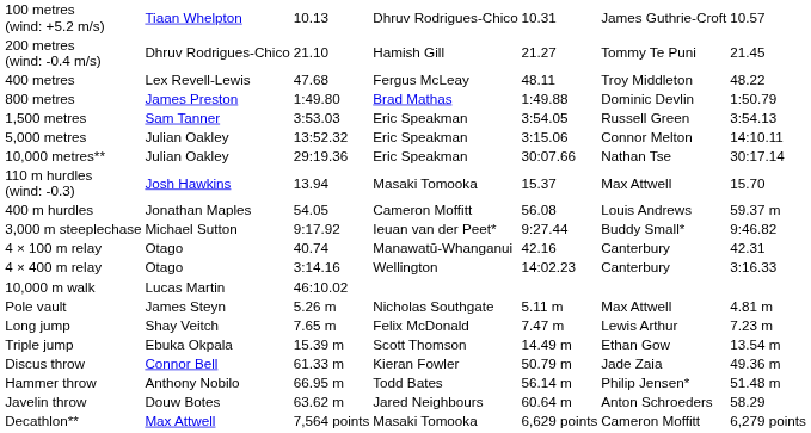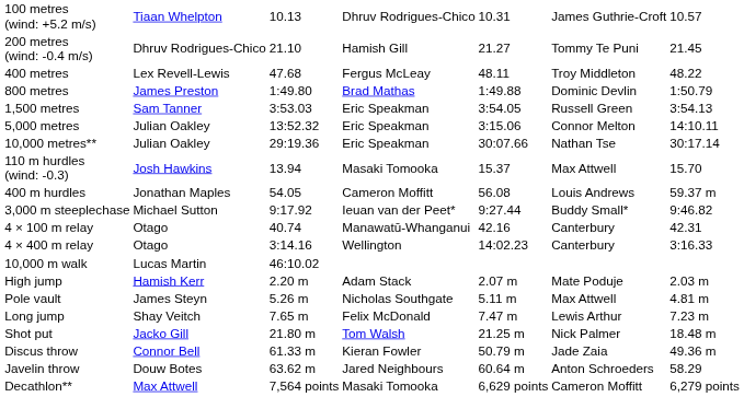 <table>
 <tr>
 <td>100 metres<br>(wind: +5.2 m/s)</td>
 <td><a href='#'>Tiaan Whelpton</a></td>
 <td>10.13 </td>
 <td>Dhruv Rodrigues-Chico</td>
 <td>10.31</td>
 <td>James Guthrie-Croft</td>
 <td>10.57</td>
 </tr>
 <tr>
 <td>200 metres<br>(wind: -0.4 m/s)</td>
 <td>Dhruv Rodrigues-Chico</td>
 <td>21.10</td>
 <td>Hamish Gill</td>
 <td>21.27</td>
 <td>Tommy Te Puni</td>
 <td>21.45</td>
 </tr>
 <tr>
 <td>400 metres</td>
 <td>Lex Revell-Lewis</td>
 <td>47.68</td>
 <td>Fergus McLeay</td>
 <td>48.11</td>
 <td>Troy Middleton</td>
 <td>48.22</td>
 </tr>
 <tr>
 <td>800 metres</td>
 <td><a href='#'>James Preston</a></td>
 <td>1:49.80</td>
 <td><a href='#'>Brad Mathas</a></td>
 <td>1:49.88</td>
 <td>Dominic Devlin</td>
 <td>1:50.79</td>
 </tr>
 <tr>
 <td>1,500 metres</td>
 <td><a href='#'>Sam Tanner</a></td>
 <td>3:53.03</td>
 <td>Eric Speakman</td>
 <td>3:54.05</td>
 <td>Russell Green</td>
 <td>3:54.13</td>
 </tr>
 <tr>
 <td>5,000 metres</td>
 <td>Julian Oakley</td>
 <td>13:52.32</td>
 <td>Eric Speakman</td>
 <td>3:15.06</td>
 <td>Connor Melton</td>
 <td>14:10.11</td>
 </tr>
 <tr>
 <td>10,000 metres**</td>
 <td>Julian Oakley</td>
 <td>29:19.36</td>
 <td>Eric Speakman</td>
 <td>30:07.66</td>
 <td>Nathan Tse</td>
 <td>30:17.14</td>
 </tr>
 <tr>
 <td>110 m hurdles<br>(wind: -0.3)</td>
 <td><a href='#'>Josh Hawkins</a></td>
 <td>13.94</td>
 <td>Masaki Tomooka</td>
 <td>15.37</td>
 <td>Max Attwell</td>
 <td>15.70</td>
 </tr>
 <tr>
 <td>400 m hurdles</td>
 <td>Jonathan Maples</td>
 <td>54.05</td>
 <td>Cameron Moffitt</td>
 <td>56.08</td>
 <td>Louis Andrews</td>
 <td>59.37 m</td>
 </tr>
 <tr>
 <td>3,000 m steeplechase</td>
 <td>Michael Sutton</td>
 <td>9:17.92</td>
 <td>Ieuan van der Peet*</td>
 <td>9:27.44</td>
 <td>Buddy Small*</td>
 <td>9:46.82</td>
 </tr>
 <tr>
 <td>4 × 100 m relay</td>
 <td>Otago</td>
 <td>40.74</td>
 <td>Manawatū-Whanganui</td>
 <td>42.16</td>
 <td>Canterbury</td>
 <td>42.31</td>
 </tr>
 <tr>
 <td>4 × 400 m relay</td>
 <td>Otago</td>
 <td>3:14.16</td>
 <td>Wellington</td>
 <td>14:02.23</td>
 <td>Canterbury</td>
 <td>3:16.33</td>
 </tr>
 <tr>
 <td>10,000 m walk</td>
 <td>Lucas Martin</td>
 <td>46:10.02</td>
 <td></td>
 <td></td>
 <td></td>
 <td></td>
 </tr>
 <tr>
+<td>High jump</td>
+<td><a href='#'>Hamish Kerr</a></td>
+<td>2.20 m</td>
+<td>Adam Stack</td>
+<td>2.07 m</td>
+<td>Mate Poduje</td>
+<td>2.03 m</td>
+</tr>
+<tr>
 <td>Pole vault</td>
 <td>James Steyn</td>
 <td>5.26 m</td>
 <td>Nicholas Southgate</td>
 <td>5.11 m</td>
 <td>Max Attwell</td>
 <td>4.81 m</td>
 </tr>
 <tr>
 <td>Long jump</td>
 <td>Shay Veitch</td>
 <td>7.65 m</td>
 <td>Felix McDonald</td>
 <td>7.47 m</td>
 <td>Lewis Arthur</td>
 <td>7.23 m</td>
 </tr>
 <tr>
-<td>Triple jump</td>
-<td>Ebuka Okpala</td>
-<td>15.39 m</td>
-<td>Scott Thomson</td>
-<td>14.49 m</td>
-<td>Ethan Gow</td>
-<td>13.54 m</td>
+<td>Shot put</td>
+<td><a href='#'>Jacko Gill</a></td>
+<td>21.80 m</td>
+<td><a href='#'>Tom Walsh</a></td>
+<td>21.25 m</td>
+<td>Nick Palmer</td>
+<td>18.48 m</td>
 </tr>
 <tr>
 <td>Discus throw</td>
 <td><a href='#'>Connor Bell</a></td>
 <td>61.33 m</td>
 <td>Kieran Fowler</td>
 <td>50.79 m</td>
 <td>Jade Zaia</td>
 <td>49.36 m</td>
-</tr>
-<tr>
-<td>Hammer throw</td>
-<td>Anthony Nobilo</td>
-<td>66.95 m</td>
-<td>Todd Bates</td>
-<td>56.14 m</td>
-<td>Philip Jensen*</td>
-<td>51.48 m</td>
 </tr>
 <tr>
 <td>Javelin throw</td>
 <td>Douw Botes</td>
 <td>63.62 m</td>
 <td>Jared Neighbours</td>
 <td>60.64 m</td>
 <td>Anton Schroeders</td>
 <td>58.29</td>
 </tr>
 <tr>
 <td>Decathlon**</td>
 <td><a href='#'>Max Attwell</a></td>
 <td>7,564 points</td>
 <td>Masaki Tomooka</td>
 <td>6,629 points</td>
 <td>Cameron Moffitt</td>
 <td>6,279 points</td>
 </tr>
 </table>
